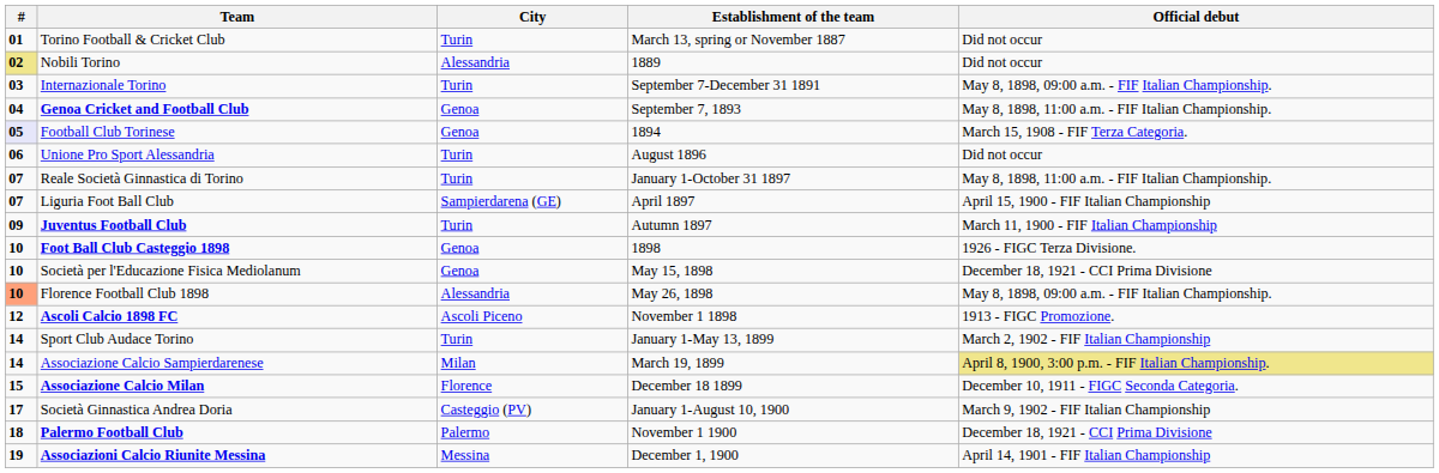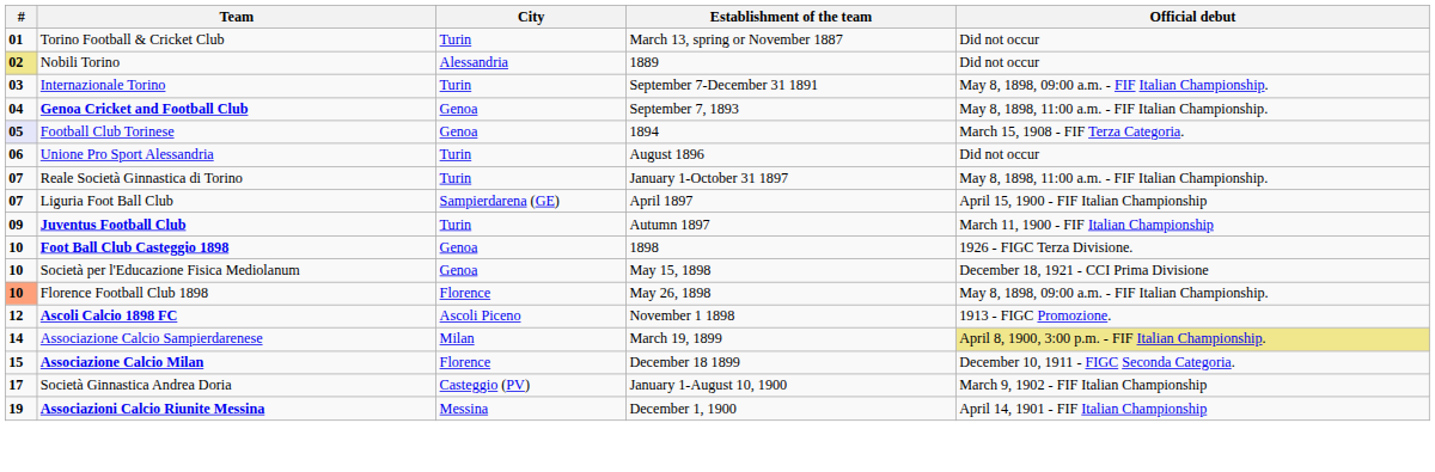 <table class="wikitable" font-size: 80%; width="99%">
 <tr>
 <th>#</th>
 <th>Team</th>
 <th>City</th>
 <th>Establishment of the team</th>
 <th>Official debut</th>
 </tr>
 <tr>
 <td><strong>01</strong></td>
 <td> Torino Football & Cricket Club</td>
 <td> <a href='#'>Turin</a></td>
 <td>March 13, spring or November 1887</td>
 <td>Did not occur</td>
 </tr>
 <tr>
 <td style="background: khaki;"><strong>02</strong></td>
 <td> Nobili Torino</td>
 <td> <a href='#'>Alessandria</a></td>
 <td>1889</td>
 <td>Did not occur</td>
 </tr>
 <tr>
 <td><strong>03</strong></td>
 <td> <a href='#'>Internazionale Torino</a></td>
 <td> <a href='#'>Turin</a></td>
 <td>September 7-December 31 1891</td>
 <td>May 8, 1898, 09:00 a.m. - <a href='#'>FIF</a> <a href='#'>Italian Championship</a>.</td>
 </tr>
 <tr>
 <td><strong>04</strong></td>
 <td> <strong><a href='#'>Genoa Cricket and Football Club</a></strong></td>
 <td> <a href='#'>Genoa</a></td>
 <td>September 7, 1893</td>
 <td>May 8, 1898, 11:00 a.m. - FIF Italian Championship.</td>
 </tr>
 <tr>
 <td style="background: lavender;"><strong>05</strong></td>
 <td> <a href='#'>Football Club Torinese</a></td>
 <td> <a href='#'>Genoa</a></td>
 <td>1894</td>
 <td>March 15, 1908 - FIF <a href='#'>Terza Categoria</a>.</td>
 </tr>
 <tr>
 <td><strong>06</strong></td>
 <td> <a href='#'>Unione Pro Sport Alessandria</a></td>
 <td> <a href='#'>Turin</a></td>
 <td>August 1896</td>
 <td>Did not occur</td>
 </tr>
 <tr>
 <td><strong>07</strong></td>
 <td> Reale Società Ginnastica di Torino</td>
 <td> <a href='#'>Turin</a></td>
 <td>January 1-October 31 1897</td>
 <td>May 8, 1898, 11:00 a.m. - FIF Italian Championship.</td>
 </tr>
 <tr>
 <td><strong>07</strong></td>
 <td> Liguria Foot Ball Club</td>
 <td> <a href='#'>Sampierdarena</a> (<a href='#'>GE</a>)</td>
 <td>April 1897</td>
 <td>April 15, 1900 - FIF Italian Championship</td>
 </tr>
 <tr>
 <td><strong>09</strong></td>
 <td> <strong><a href='#'>Juventus Football Club</a></strong></td>
 <td> <a href='#'>Turin</a></td>
 <td>Autumn 1897</td>
 <td>March 11, 1900 - FIF <a href='#'>Italian Championship</a></td>
 </tr>
 <tr>
 <td><strong>10</strong></td>
 <td> <strong><a href='#'>Foot Ball Club Casteggio 1898</a></strong></td>
 <td> <a href='#'>Genoa</a></td>
 <td>1898</td>
 <td>1926 - FIGC Terza Divisione.</td>
 </tr>
 <tr>
 <td><strong>10</strong></td>
 <td> Società per l'Educazione Fisica Mediolanum</td>
 <td> <a href='#'>Genoa</a></td>
 <td>May 15, 1898</td>
 <td>December 18, 1921 - CCI Prima Divisione</td>
 </tr>
 <tr>
 <td style="background: lightsalmon;"><strong>10</strong></td>
 <td> Florence Football Club 1898</td>
-<td> <a href='#'>Alessandria</a></td>
+<td> <a href='#'>Florence</a></td>
 <td>May 26, 1898</td>
 <td>May 8, 1898, 09:00 a.m. - FIF Italian Championship.</td>
 </tr>
 <tr>
 <td><strong>12</strong></td>
 <td> <strong><a href='#'>Ascoli Calcio 1898 FC</a></strong></td>
 <td> <a href='#'>Ascoli Piceno</a></td>
 <td>November 1 1898</td>
 <td>1913 - FIGC <a href='#'>Promozione</a>.</td>
-</tr>
-<tr>
-<td><strong>14</strong></td>
-<td> Sport Club Audace Torino</td>
-<td> <a href='#'>Turin</a></td>
-<td>January 1-May 13, 1899</td>
-<td>March 2, 1902 - FIF <a href='#'>Italian Championship</a></td>
 </tr>
 <tr>
 <td><strong>14</strong></td>
 <td> <a href='#'>Associazione Calcio Sampierdarenese</a></td>
 <td> <a href='#'>Milan</a></td>
 <td>March 19, 1899</td>
 <td style="background: khaki;">April 8, 1900, 3:00 p.m. - FIF <a href='#'>Italian Championship</a>.</td>
 </tr>
 <tr>
 <td><strong>15</strong></td>
 <td> <strong><a href='#'>Associazione Calcio Milan</a></strong></td>
 <td> <a href='#'>Florence</a></td>
 <td>December 18 1899</td>
 <td>December 10, 1911 - <a href='#'>FIGC</a> <a href='#'>Seconda Categoria</a>.</td>
 </tr>
 <tr>
 <td><strong>17</strong></td>
 <td> Società Ginnastica Andrea Doria</td>
 <td> <a href='#'>Casteggio</a> (<a href='#'>PV</a>)</td>
 <td>January 1-August 10, 1900</td>
 <td>March 9, 1902 - FIF Italian Championship</td>
 </tr>
 <tr>
-<td><strong>18</strong></td>
-<td> <strong><a href='#'>Palermo Football Club</a></strong></td>
-<td> <a href='#'>Palermo</a></td>
-<td>November 1 1900</td>
-<td>December 18, 1921 - <a href='#'>CCI</a> <a href='#'>Prima Divisione</a></td>
-</tr>
-<tr>
 <td><strong>19</strong></td>
 <td> <strong><a href='#'>Associazioni Calcio Riunite Messina</a></strong></td>
 <td> <a href='#'>Messina</a></td>
 <td>December 1, 1900</td>
 <td>April 14, 1901 - FIF <a href='#'>Italian Championship</a></td>
 </tr>
 </table>
